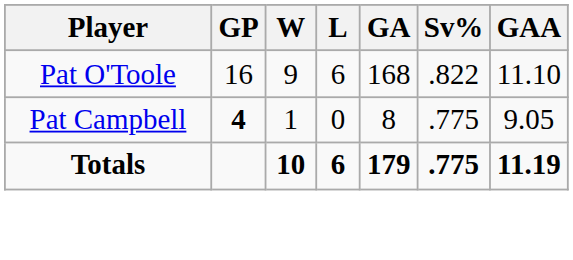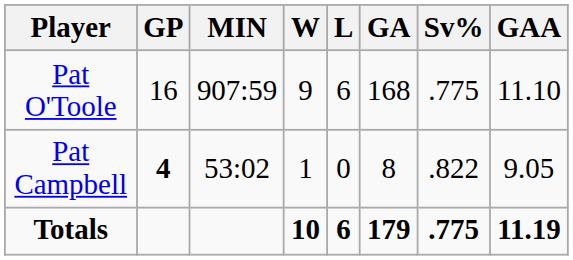 <table class="wikitable sortable" width="50%">
 <tr align="center"  bgcolor="#dddddd">
 <th width="50%">Player</th>
 <th width="10%">GP</th>
+<th width="10%">MIN</th>
 <th width="10%">W</th>
 <th width="10%">L</th>
 <th width="10%">GA</th>
 <th width="10%">Sv%</th>
 <th width="10%">GAA</th>
 </tr>
 <tr align=center>
 <td><a href='#'>Pat O'Toole</a></td>
 <td>16</td>
+<td>907:59</td>
 <td>9</td>
 <td>6</td>
 <td>168</td>
-<td>.822</td>
+<td>.775</td>
 <td>11.10</td>
 </tr>
 <tr align=center>
 <td><a href='#'>Pat Campbell</a></td>
 <td><strong>4</strong></td>
+<td>53:02</td>
 <td>1</td>
 <td>0</td>
 <td>8</td>
-<td>.775</td>
+<td>.822</td>
 <td>9.05</td>
 </tr>
 <tr align=center>
 <td><strong>Totals</strong></td>
+<td></td>
 <td></td>
 <td><strong>10</strong></td>
 <td><strong>6</strong></td>
 <td><strong> 179</strong></td>
 <td><strong> .775</strong></td>
 <td><strong> 11.19</strong></td>
 </tr>
 </table>
